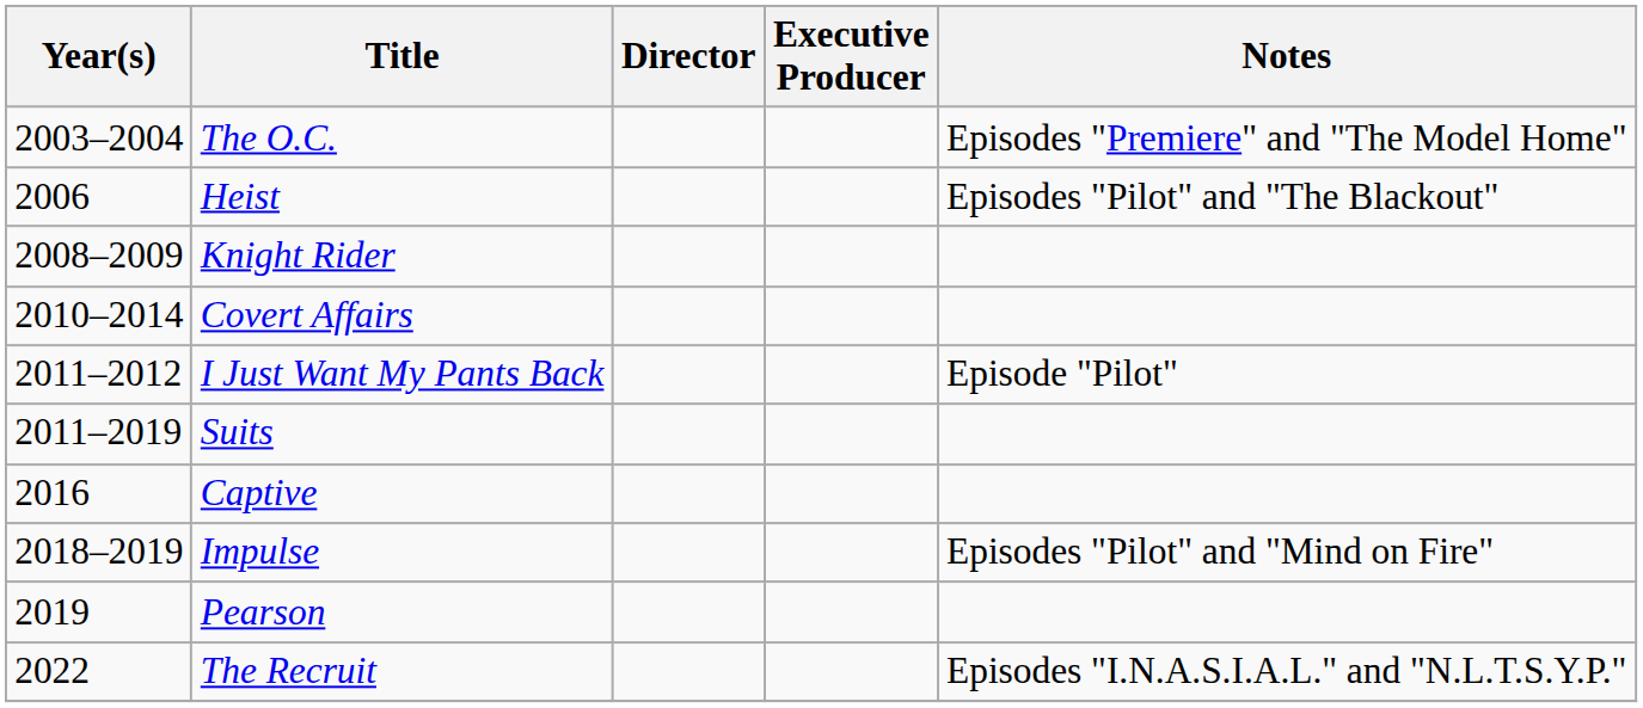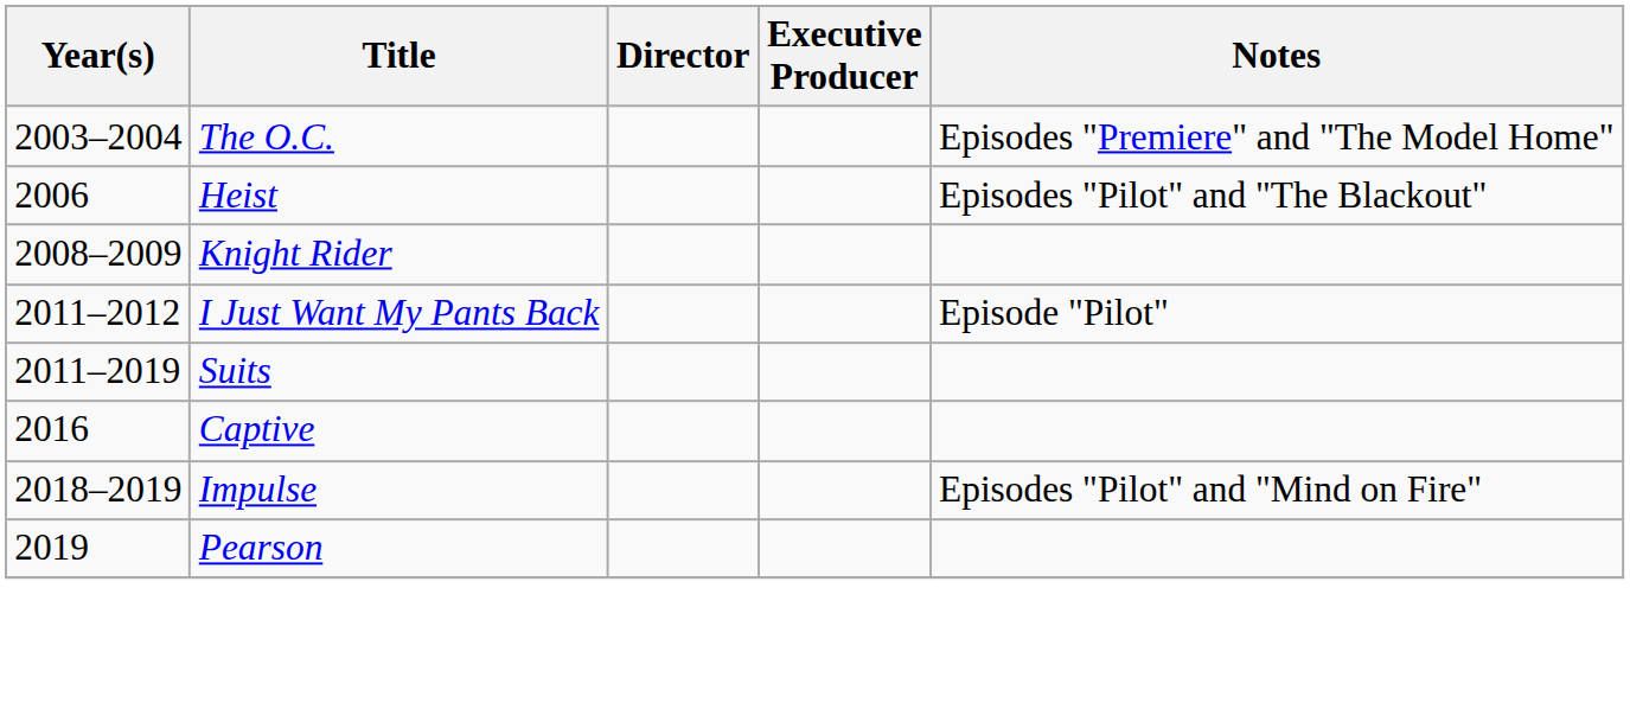 <table class="wikitable">
 <tr>
 <th>Year(s)</th>
 <th>Title</th>
 <th>Director</th>
 <th>Executive<br>Producer</th>
 <th>Notes</th>
 </tr>
 <tr>
 <td>2003–2004</td>
 <td><em><a href='#'>The O.C.</a></em></td>
 <td></td>
 <td></td>
 <td>Episodes "<a href='#'>Premiere</a>" and "The Model Home"</td>
 </tr>
 <tr>
 <td>2006</td>
 <td><em><a href='#'>Heist</a></em></td>
 <td></td>
 <td></td>
 <td>Episodes "Pilot" and "The Blackout"</td>
 </tr>
 <tr>
 <td>2008–2009</td>
 <td><em><a href='#'>Knight Rider</a></em></td>
-<td></td>
-<td></td>
-<td></td>
-</tr>
-<tr>
-<td>2010–2014</td>
-<td><em><a href='#'>Covert Affairs</a></em></td>
 <td></td>
 <td></td>
 <td></td>
 </tr>
 <tr>
 <td>2011–2012</td>
 <td><em><a href='#'>I Just Want My Pants Back</a></em></td>
 <td></td>
 <td></td>
 <td>Episode "Pilot"</td>
 </tr>
 <tr>
 <td>2011–2019</td>
 <td><em><a href='#'>Suits</a></em></td>
 <td></td>
 <td></td>
 <td></td>
 </tr>
 <tr>
 <td>2016</td>
 <td><em><a href='#'>Captive</a></em></td>
 <td></td>
 <td></td>
 <td></td>
 </tr>
 <tr>
 <td>2018–2019</td>
 <td><em><a href='#'>Impulse</a></em></td>
 <td></td>
 <td></td>
 <td>Episodes "Pilot" and "Mind on Fire"</td>
 </tr>
 <tr>
 <td>2019</td>
 <td><em><a href='#'>Pearson</a></em></td>
 <td></td>
 <td></td>
 <td></td>
 </tr>
 <tr>
-<td>2022</td>
-<td><em><a href='#'>The Recruit</a></em></td>
-<td></td>
-<td></td>
-<td>Episodes "I.N.A.S.I.A.L." and "N.L.T.S.Y.P."</td>
-</tr>
-<tr>
 </tr>
 </table>
